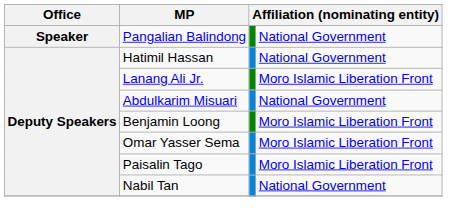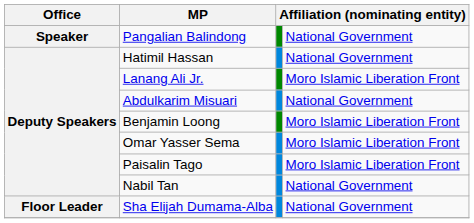 <table class=wikitable>
 <tr>
 <th>Office</th>
 <th>MP</th>
 <th colspan=2>Affiliation (nominating entity)</th>
 </tr>
 <tr>
 <th>Speaker</th>
 <td><a href='#'>Pangalian Balindong</a></td>
 <td style="background-color:#008800"></td>
 <td><a href='#'>National Government</a></td>
 </tr>
 <tr>
 <th rowspan=7>Deputy Speakers</th>
 <td>Hatimil Hassan</td>
 <th style="background-color:#0087DC"></th>
 <td><a href='#'>National Government</a></td>
 </tr>
 <tr>
 <td><a href='#'>Lanang Ali Jr.</a></td>
 <td style="background-color:#008800"></td>
 <td><a href='#'>Moro Islamic Liberation Front</a></td>
 </tr>
 <tr>
 <td><a href='#'>Abdulkarim Misuari</a></td>
 <th style="background-color:#0087DC"></th>
 <td><a href='#'>National Government</a></td>
 </tr>
 <tr>
 <td>Benjamin Loong</td>
 <td style="background-color:#008800"></td>
 <td><a href='#'>Moro Islamic Liberation Front</a></td>
 </tr>
 <tr>
 <td>Omar Yasser Sema</td>
 <th style="background-color:#0087DC"></th>
 <td><a href='#'>Moro Islamic Liberation Front</a></td>
 </tr>
 <tr>
 <td>Paisalin Tago</td>
 <th style="background-color:#0087DC"></th>
 <td><a href='#'>Moro Islamic Liberation Front</a></td>
 </tr>
 <tr>
 <td>Nabil Tan</td>
 <th style="background-color:#0087DC"></th>
 <td><a href='#'>National Government</a></td>
 </tr>
 <tr>
+<th>Floor Leader</th>
+<td><a href='#'>Sha Elijah Dumama-Alba</a></td>
+<th style="background-color:#0087DC"></th>
+<td><a href='#'>National Government</a></td>
+</tr>
+<tr>
 </tr>
 </table>
